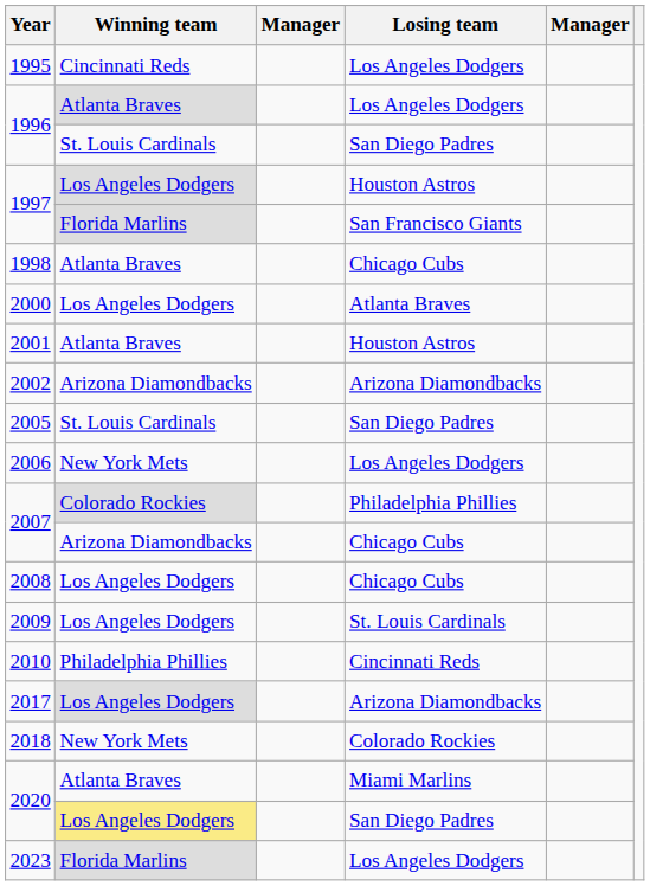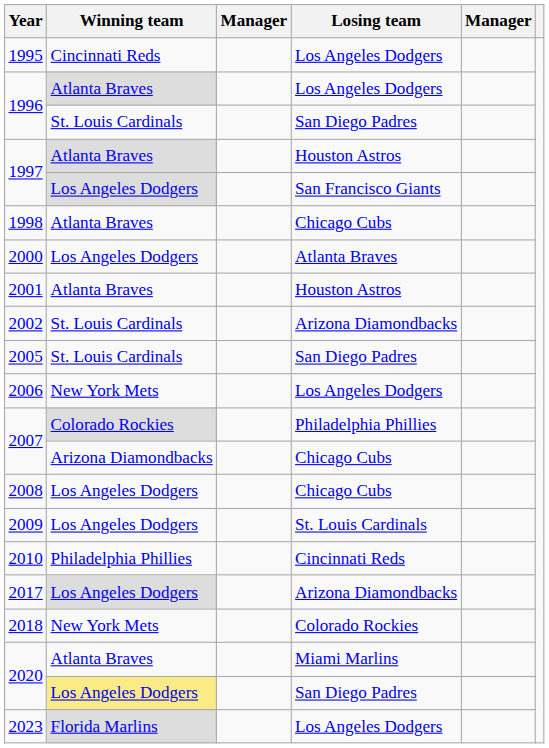 <table class="wikitable sortable sticky-header" style="font-size:1.00em; line-height:1.5em;">
 <tr>
 <th scope="col" class="unsortable">Year</th>
 <th scope="col">Winning team</th>
 <th scope="col">Manager</th>
 <th scope="col">Losing team</th>
 <th scope="col">Manager</th>
 <th scope="col" class="unsortable"></th>
 </tr>
 <tr>
 <td><a href='#'>1995</a></td>
 <td><a href='#'>Cincinnati Reds</a></td>
 <td></td>
 <td><a href='#'>Los Angeles Dodgers</a></td>
 <td></td>
 </tr>
 <tr>
 <td rowspan="2"><a href='#'>1996</a></td>
 <td bgcolor="#dddddd"><a href='#'>Atlanta Braves</a></td>
 <td></td>
 <td><a href='#'>Los Angeles Dodgers</a></td>
 <td></td>
 </tr>
 <tr>
 <td><a href='#'>St. Louis Cardinals</a></td>
 <td></td>
 <td><a href='#'>San Diego Padres</a></td>
 <td></td>
 </tr>
 <tr>
 <td rowspan="2"><a href='#'>1997</a></td>
-<td bgcolor="#dddddd"><a href='#'>Los Angeles Dodgers</a></td>
+<td bgcolor="#dddddd"><a href='#'>Atlanta Braves</a></td>
 <td></td>
 <td><a href='#'>Houston Astros</a></td>
 <td></td>
 </tr>
 <tr>
-<td bgcolor="#dddddd"><a href='#'>Florida Marlins</a></td>
+<td bgcolor="#dddddd"><a href='#'>Los Angeles Dodgers</a></td>
 <td></td>
 <td><a href='#'>San Francisco Giants</a></td>
 <td></td>
 </tr>
 <tr>
 <td><a href='#'>1998</a></td>
 <td><a href='#'>Atlanta Braves</a></td>
 <td></td>
 <td><a href='#'>Chicago Cubs</a></td>
 <td></td>
 </tr>
 <tr>
 <td><a href='#'>2000</a></td>
 <td><a href='#'>Los Angeles Dodgers</a></td>
 <td></td>
 <td><a href='#'>Atlanta Braves</a></td>
 <td></td>
 </tr>
 <tr>
 <td><a href='#'>2001</a></td>
 <td><a href='#'>Atlanta Braves</a></td>
 <td></td>
 <td><a href='#'>Houston Astros</a></td>
 <td></td>
 </tr>
 <tr>
 <td><a href='#'>2002</a></td>
-<td><a href='#'>Arizona Diamondbacks</a></td>
+<td><a href='#'>St. Louis Cardinals</a></td>
 <td></td>
 <td><a href='#'>Arizona Diamondbacks</a></td>
 <td></td>
 </tr>
 <tr>
 <td><a href='#'>2005</a></td>
 <td><a href='#'>St. Louis Cardinals</a></td>
 <td></td>
 <td><a href='#'>San Diego Padres</a></td>
 <td></td>
 </tr>
 <tr>
 <td><a href='#'>2006</a></td>
 <td><a href='#'>New York Mets</a></td>
 <td></td>
 <td><a href='#'>Los Angeles Dodgers</a></td>
 <td></td>
 </tr>
 <tr>
 <td rowspan="2"><a href='#'>2007</a></td>
 <td bgcolor="#dddddd"><a href='#'>Colorado Rockies</a></td>
 <td></td>
 <td><a href='#'>Philadelphia Phillies</a></td>
 <td></td>
 </tr>
 <tr>
 <td><a href='#'>Arizona Diamondbacks</a></td>
 <td></td>
 <td><a href='#'>Chicago Cubs</a></td>
 <td></td>
 </tr>
 <tr>
 <td><a href='#'>2008</a></td>
 <td><a href='#'>Los Angeles Dodgers</a></td>
 <td></td>
 <td><a href='#'>Chicago Cubs</a></td>
 <td></td>
 </tr>
 <tr>
 <td><a href='#'>2009</a></td>
 <td><a href='#'>Los Angeles Dodgers</a></td>
 <td></td>
 <td><a href='#'>St. Louis Cardinals</a></td>
 <td></td>
 </tr>
 <tr>
 <td><a href='#'>2010</a></td>
 <td><a href='#'>Philadelphia Phillies</a></td>
 <td></td>
 <td><a href='#'>Cincinnati Reds</a></td>
 <td></td>
 </tr>
 <tr>
 <td><a href='#'>2017</a></td>
 <td bgcolor="#dddddd"><a href='#'>Los Angeles Dodgers</a></td>
 <td></td>
 <td><a href='#'>Arizona Diamondbacks</a></td>
 <td></td>
 </tr>
 <tr>
 <td><a href='#'>2018</a></td>
 <td><a href='#'>New York Mets</a></td>
 <td></td>
 <td><a href='#'>Colorado Rockies</a></td>
 <td></td>
 </tr>
 <tr>
 <td rowspan="2"><a href='#'>2020</a></td>
 <td><a href='#'>Atlanta Braves</a></td>
 <td></td>
 <td><a href='#'>Miami Marlins</a></td>
 <td></td>
 </tr>
 <tr>
 <td bgcolor="#FAEB86"><a href='#'>Los Angeles Dodgers</a></td>
 <td></td>
 <td><a href='#'>San Diego Padres</a></td>
 <td></td>
 </tr>
 <tr>
 <td><a href='#'>2023</a></td>
 <td bgcolor="#dddddd"><a href='#'>Florida Marlins</a></td>
 <td></td>
 <td><a href='#'>Los Angeles Dodgers</a></td>
 <td></td>
 </tr>
 </table>
